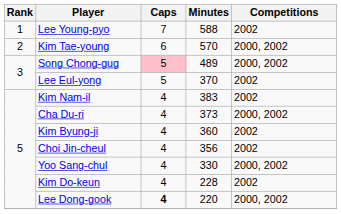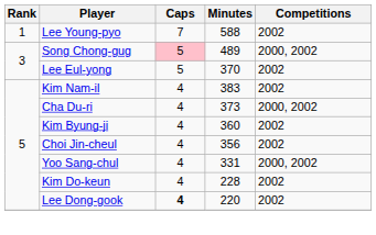 <table class="wikitable sortable" style="text-align: center;">
 <tr>
 <th width="30">Rank</th>
 <th width="150">Player</th>
 <th width="60">Caps</th>
 <th width="60">Minutes</th>
 <th width="150">Competitions</th>
 </tr>
 <tr>
 <td>1</td>
 <td align=left><a href='#'>Lee Young-pyo</a></td>
 <td>7</td>
 <td>588</td>
 <td align=left>2002</td>
-</tr>
-<tr>
-<td>2</td>
-<td align=left><a href='#'>Kim Tae-young</a></td>
-<td>6</td>
-<td>570</td>
-<td align=left>2000, 2002</td>
 </tr>
 <tr>
 <td rowspan=2>3</td>
 <td align=left><a href='#'>Song Chong-gug</a></td>
 <td style="background: pink;">5</td>
 <td>489</td>
 <td align=left>2000, 2002</td>
 </tr>
 <tr>
 <td align=left><a href='#'>Lee Eul-yong</a></td>
 <td>5</td>
 <td>370</td>
 <td align=left>2002</td>
 </tr>
 <tr>
 <td rowspan=7>5</td>
 <td align=left><a href='#'>Kim Nam-il</a></td>
 <td>4</td>
 <td>383</td>
 <td align=left>2002</td>
 </tr>
 <tr>
 <td align=left><a href='#'>Cha Du-ri</a></td>
 <td>4</td>
 <td>373</td>
 <td align=left>2000, 2002</td>
 </tr>
 <tr>
 <td align=left><a href='#'>Kim Byung-ji</a></td>
 <td>4</td>
 <td>360</td>
 <td align=left>2002</td>
 </tr>
 <tr>
 <td align=left><a href='#'>Choi Jin-cheul</a></td>
 <td>4</td>
 <td>356</td>
 <td align=left>2002</td>
 </tr>
 <tr>
 <td align=left><a href='#'>Yoo Sang-chul</a></td>
 <td>4</td>
-<td>330</td>
+<td>331</td>
 <td align=left>2000, 2002</td>
 </tr>
 <tr>
 <td align=left><a href='#'>Kim Do-keun</a></td>
 <td>4</td>
 <td>228</td>
 <td align=left>2002</td>
 </tr>
 <tr>
 <td align=left><a href='#'>Lee Dong-gook</a></td>
 <td><strong>4</strong></td>
 <td>220</td>
-<td align=left>2000, 2002</td>
+<td align=left>2002</td>
 </tr>
 <tr>
 </tr>
 </table>
